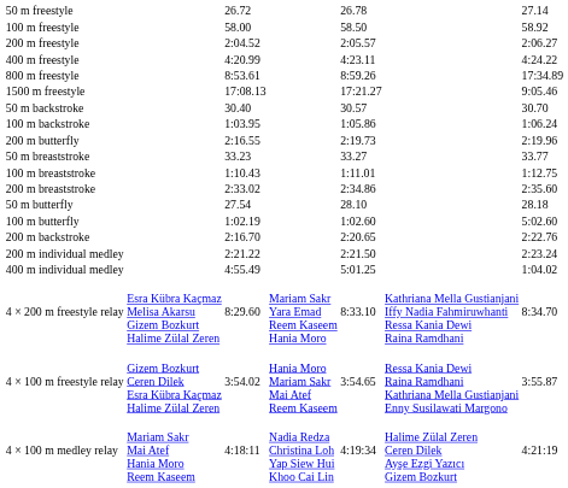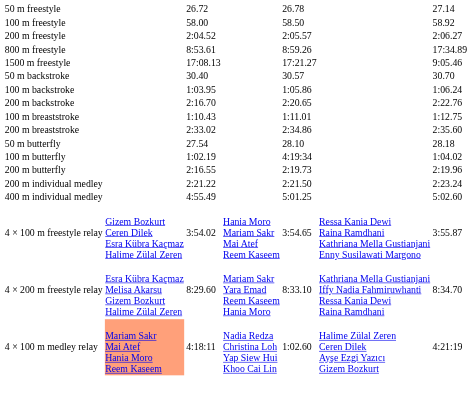 <table>
 <tr>
 <td>50 m freestyle</td>
 <td></td>
 <td>26.72</td>
 <td></td>
 <td>26.78</td>
 <td></td>
 <td>27.14</td>
 </tr>
 <tr>
 <td>100 m freestyle</td>
 <td></td>
 <td>58.00</td>
 <td></td>
 <td>58.50</td>
 <td></td>
 <td>58.92</td>
 </tr>
 <tr>
 <td>200 m freestyle</td>
 <td></td>
 <td>2:04.52</td>
 <td></td>
 <td>2:05.57</td>
 <td></td>
 <td>2:06.27</td>
-</tr>
-<tr>
-<td>400 m freestyle</td>
-<td></td>
-<td>4:20.99</td>
-<td></td>
-<td>4:23.11</td>
-<td></td>
-<td>4:24.22</td>
 </tr>
 <tr>
 <td>800 m freestyle</td>
 <td></td>
 <td>8:53.61</td>
 <td></td>
 <td>8:59.26</td>
 <td></td>
 <td>17:34.89</td>
 </tr>
 <tr>
 <td>1500 m freestyle</td>
 <td></td>
 <td>17:08.13</td>
 <td></td>
 <td>17:21.27</td>
 <td></td>
 <td>9:05.46</td>
 </tr>
 <tr>
 <td>50 m backstroke</td>
 <td></td>
 <td>30.40</td>
 <td></td>
 <td>30.57</td>
 <td></td>
 <td>30.70</td>
 </tr>
 <tr>
 <td>100 m backstroke</td>
 <td></td>
 <td>1:03.95</td>
 <td></td>
 <td>1:05.86</td>
 <td></td>
 <td>1:06.24</td>
 </tr>
 <tr>
-<td>200 m butterfly</td>
+<td>200 m backstroke</td>
 <td></td>
-<td>2:16.55</td>
+<td>2:16.70</td>
 <td></td>
-<td>2:19.73</td>
+<td>2:20.65</td>
 <td></td>
-<td>2:19.96</td>
-</tr>
-<tr>
-<td>50 m breaststroke</td>
-<td></td>
-<td>33.23</td>
-<td></td>
-<td>33.27</td>
-<td></td>
-<td>33.77</td>
+<td>2:22.76</td>
 </tr>
 <tr>
 <td>100 m breaststroke</td>
 <td></td>
 <td>1:10.43</td>
 <td></td>
 <td>1:11.01</td>
 <td></td>
 <td>1:12.75</td>
 </tr>
 <tr>
 <td>200 m breaststroke</td>
 <td></td>
 <td>2:33.02</td>
 <td></td>
 <td>2:34.86</td>
 <td></td>
 <td>2:35.60</td>
 </tr>
 <tr>
 <td>50 m butterfly</td>
 <td></td>
 <td>27.54</td>
 <td></td>
 <td>28.10</td>
 <td></td>
 <td>28.18</td>
 </tr>
 <tr>
 <td>100 m butterfly</td>
 <td></td>
 <td>1:02.19</td>
 <td></td>
-<td>1:02.60</td>
+<td>4:19:34</td>
 <td></td>
-<td>5:02.60</td>
+<td>1:04.02</td>
 </tr>
 <tr>
-<td>200 m backstroke</td>
+<td>200 m butterfly</td>
 <td></td>
-<td>2:16.70</td>
+<td>2:16.55</td>
 <td></td>
-<td>2:20.65</td>
+<td>2:19.73</td>
 <td></td>
-<td>2:22.76</td>
+<td>2:19.96</td>
 </tr>
 <tr>
 <td>200 m individual medley</td>
 <td></td>
 <td>2:21.22</td>
 <td></td>
 <td>2:21.50</td>
 <td></td>
 <td>2:23.24</td>
 </tr>
 <tr>
 <td>400 m individual medley</td>
 <td></td>
 <td>4:55.49</td>
 <td></td>
 <td>5:01.25</td>
 <td></td>
-<td>1:04.02</td>
+<td>5:02.60</td>
+</tr>
+<tr>
+<td>4 × 100 m freestyle relay</td>
+<td><br><a href='#'>Gizem Bozkurt</a><br><a href='#'>Ceren Dilek</a><br><a href='#'>Esra Kübra Kaçmaz</a><br><a href='#'>Halime Zülal Zeren</a></td>
+<td>3:54.02</td>
+<td><br><a href='#'>Hania Moro</a><br><a href='#'>Mariam Sakr</a><br><a href='#'>Mai Atef</a><br><a href='#'>Reem Kaseem</a></td>
+<td>3:54.65</td>
+<td><br><a href='#'>Ressa Kania Dewi</a><br><a href='#'>Raina Ramdhani</a><br><a href='#'>Kathriana Mella Gustianjani</a><br><a href='#'>Enny Susilawati Margono</a></td>
+<td>3:55.87</td>
 </tr>
 <tr>
 <td>4 × 200 m freestyle relay</td>
 <td><br><a href='#'>Esra Kübra Kaçmaz</a><br><a href='#'>Melisa Akarsu</a><br><a href='#'>Gizem Bozkurt</a><br><a href='#'>Halime Zülal Zeren</a></td>
 <td>8:29.60</td>
 <td><br><a href='#'>Mariam Sakr</a><br><a href='#'>Yara Emad</a><br><a href='#'>Reem Kaseem</a><br><a href='#'>Hania Moro</a></td>
 <td>8:33.10</td>
 <td><br><a href='#'>Kathriana Mella Gustianjani</a><br><a href='#'>Iffy Nadia Fahmiruwhanti</a><br><a href='#'>Ressa Kania Dewi</a><br><a href='#'>Raina Ramdhani</a></td>
 <td>8:34.70</td>
 </tr>
 <tr>
-<td>4 × 100 m freestyle relay</td>
-<td><br><a href='#'>Gizem Bozkurt</a><br><a href='#'>Ceren Dilek</a><br><a href='#'>Esra Kübra Kaçmaz</a><br><a href='#'>Halime Zülal Zeren</a></td>
-<td>3:54.02</td>
-<td><br><a href='#'>Hania Moro</a><br><a href='#'>Mariam Sakr</a><br><a href='#'>Mai Atef</a><br><a href='#'>Reem Kaseem</a></td>
-<td>3:54.65</td>
-<td><br><a href='#'>Ressa Kania Dewi</a><br><a href='#'>Raina Ramdhani</a><br><a href='#'>Kathriana Mella Gustianjani</a><br><a href='#'>Enny Susilawati Margono</a></td>
-<td>3:55.87</td>
-</tr>
-<tr>
 <td>4 × 100 m medley relay</td>
-<td><br><a href='#'>Mariam Sakr</a><br><a href='#'>Mai Atef</a><br><a href='#'>Hania Moro</a><br><a href='#'>Reem Kaseem</a></td>
+<td style="background: lightsalmon;"><br><a href='#'>Mariam Sakr</a><br><a href='#'>Mai Atef</a><br><a href='#'>Hania Moro</a><br><a href='#'>Reem Kaseem</a></td>
 <td>4:18:11</td>
 <td><br><a href='#'>Nadia Redza</a><br><a href='#'>Christina Loh</a><br><a href='#'>Yap Siew Hui</a><br><a href='#'>Khoo Cai Lin</a></td>
-<td>4:19:34</td>
+<td>1:02.60</td>
 <td><br><a href='#'>Halime Zülal Zeren</a><br><a href='#'>Ceren Dilek</a><br><a href='#'>Ayşe Ezgi Yazıcı</a><br><a href='#'>Gizem Bozkurt</a></td>
 <td>4:21:19</td>
 </tr>
 </table>
